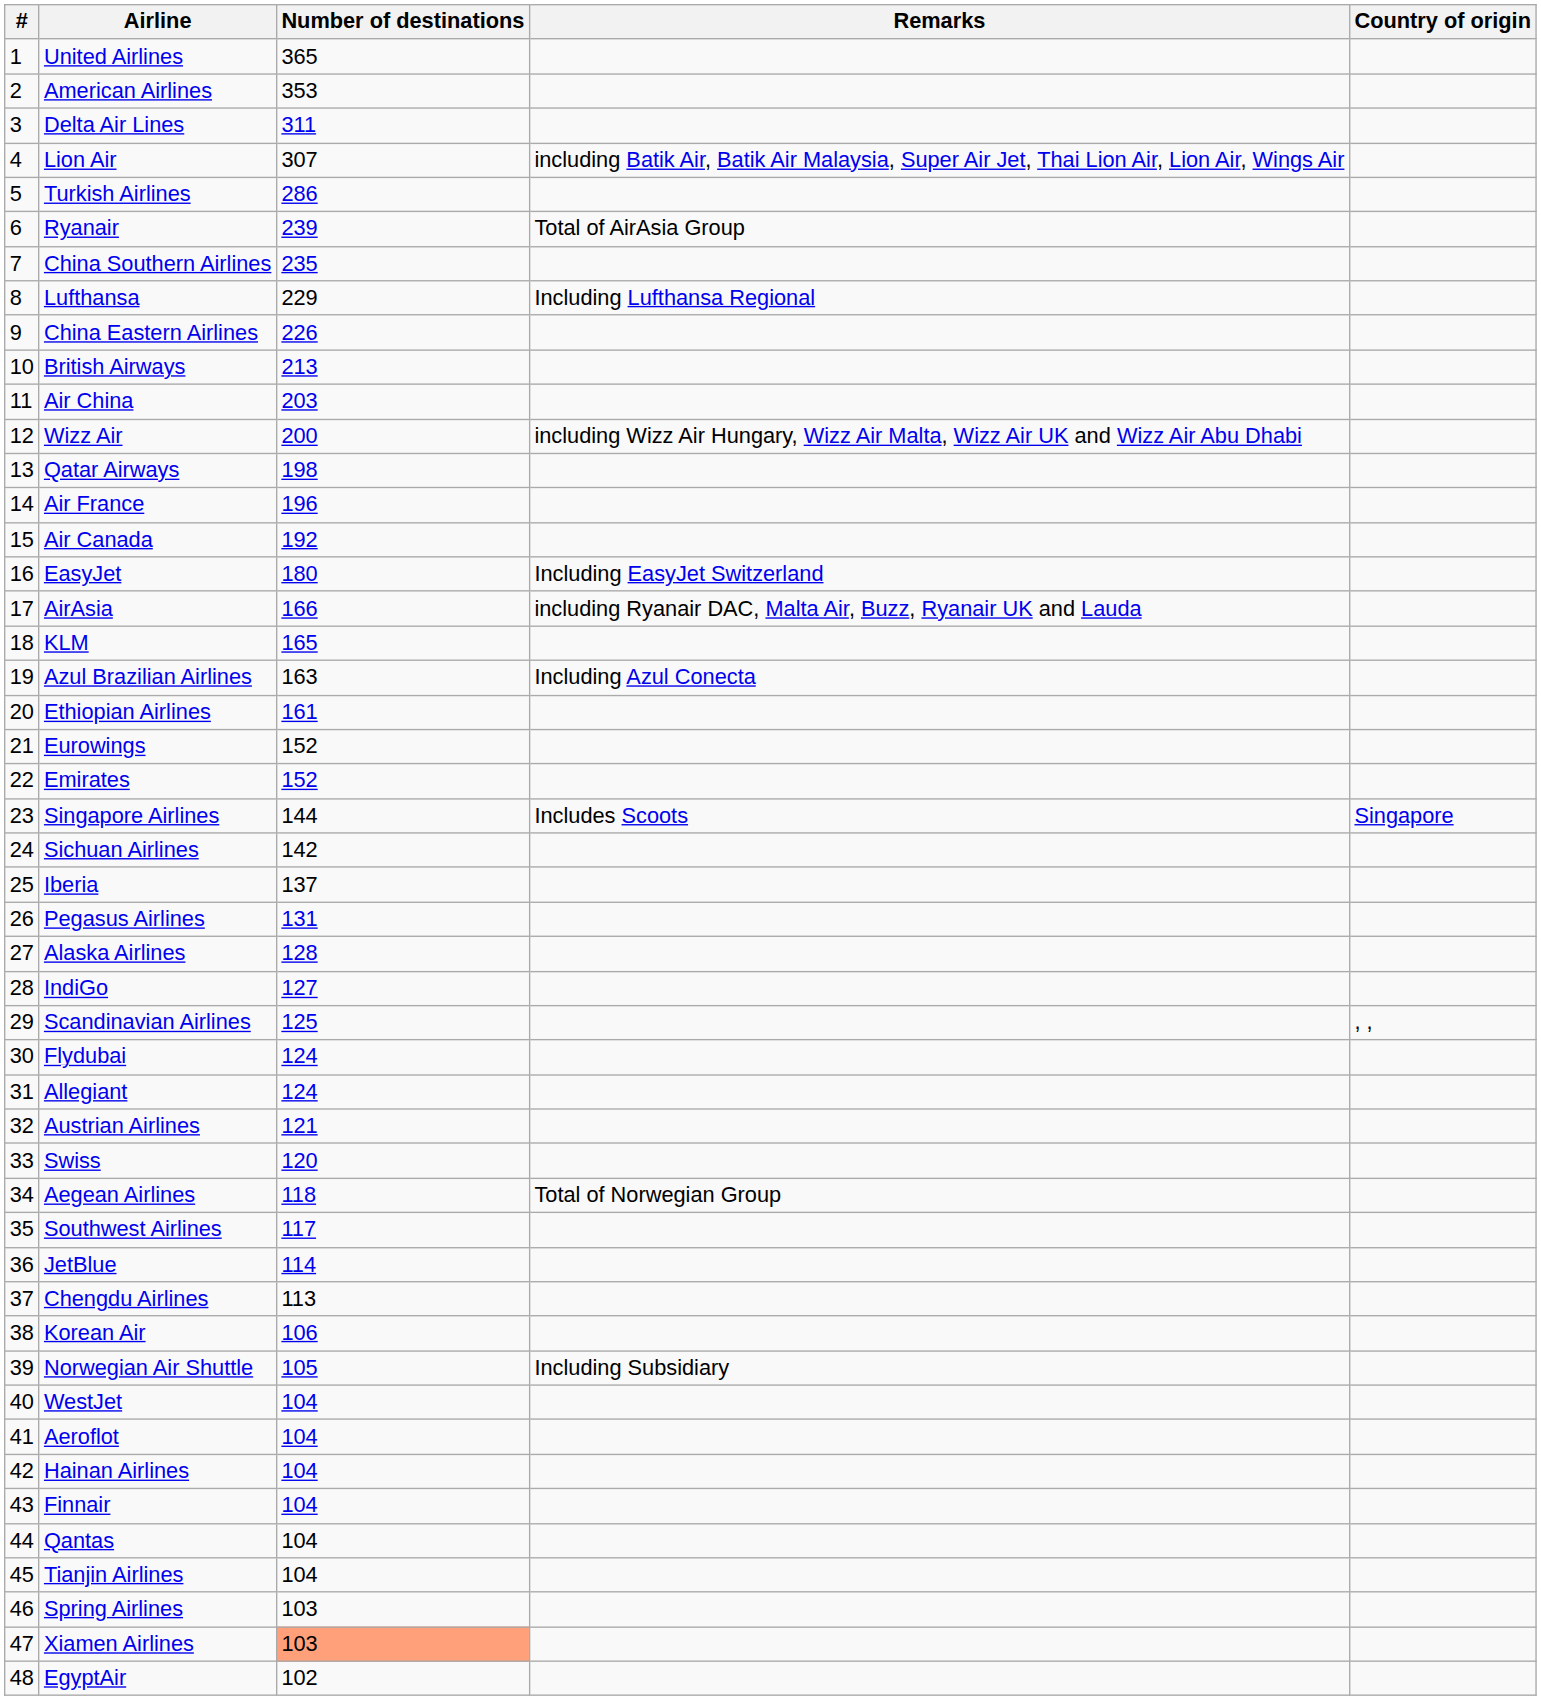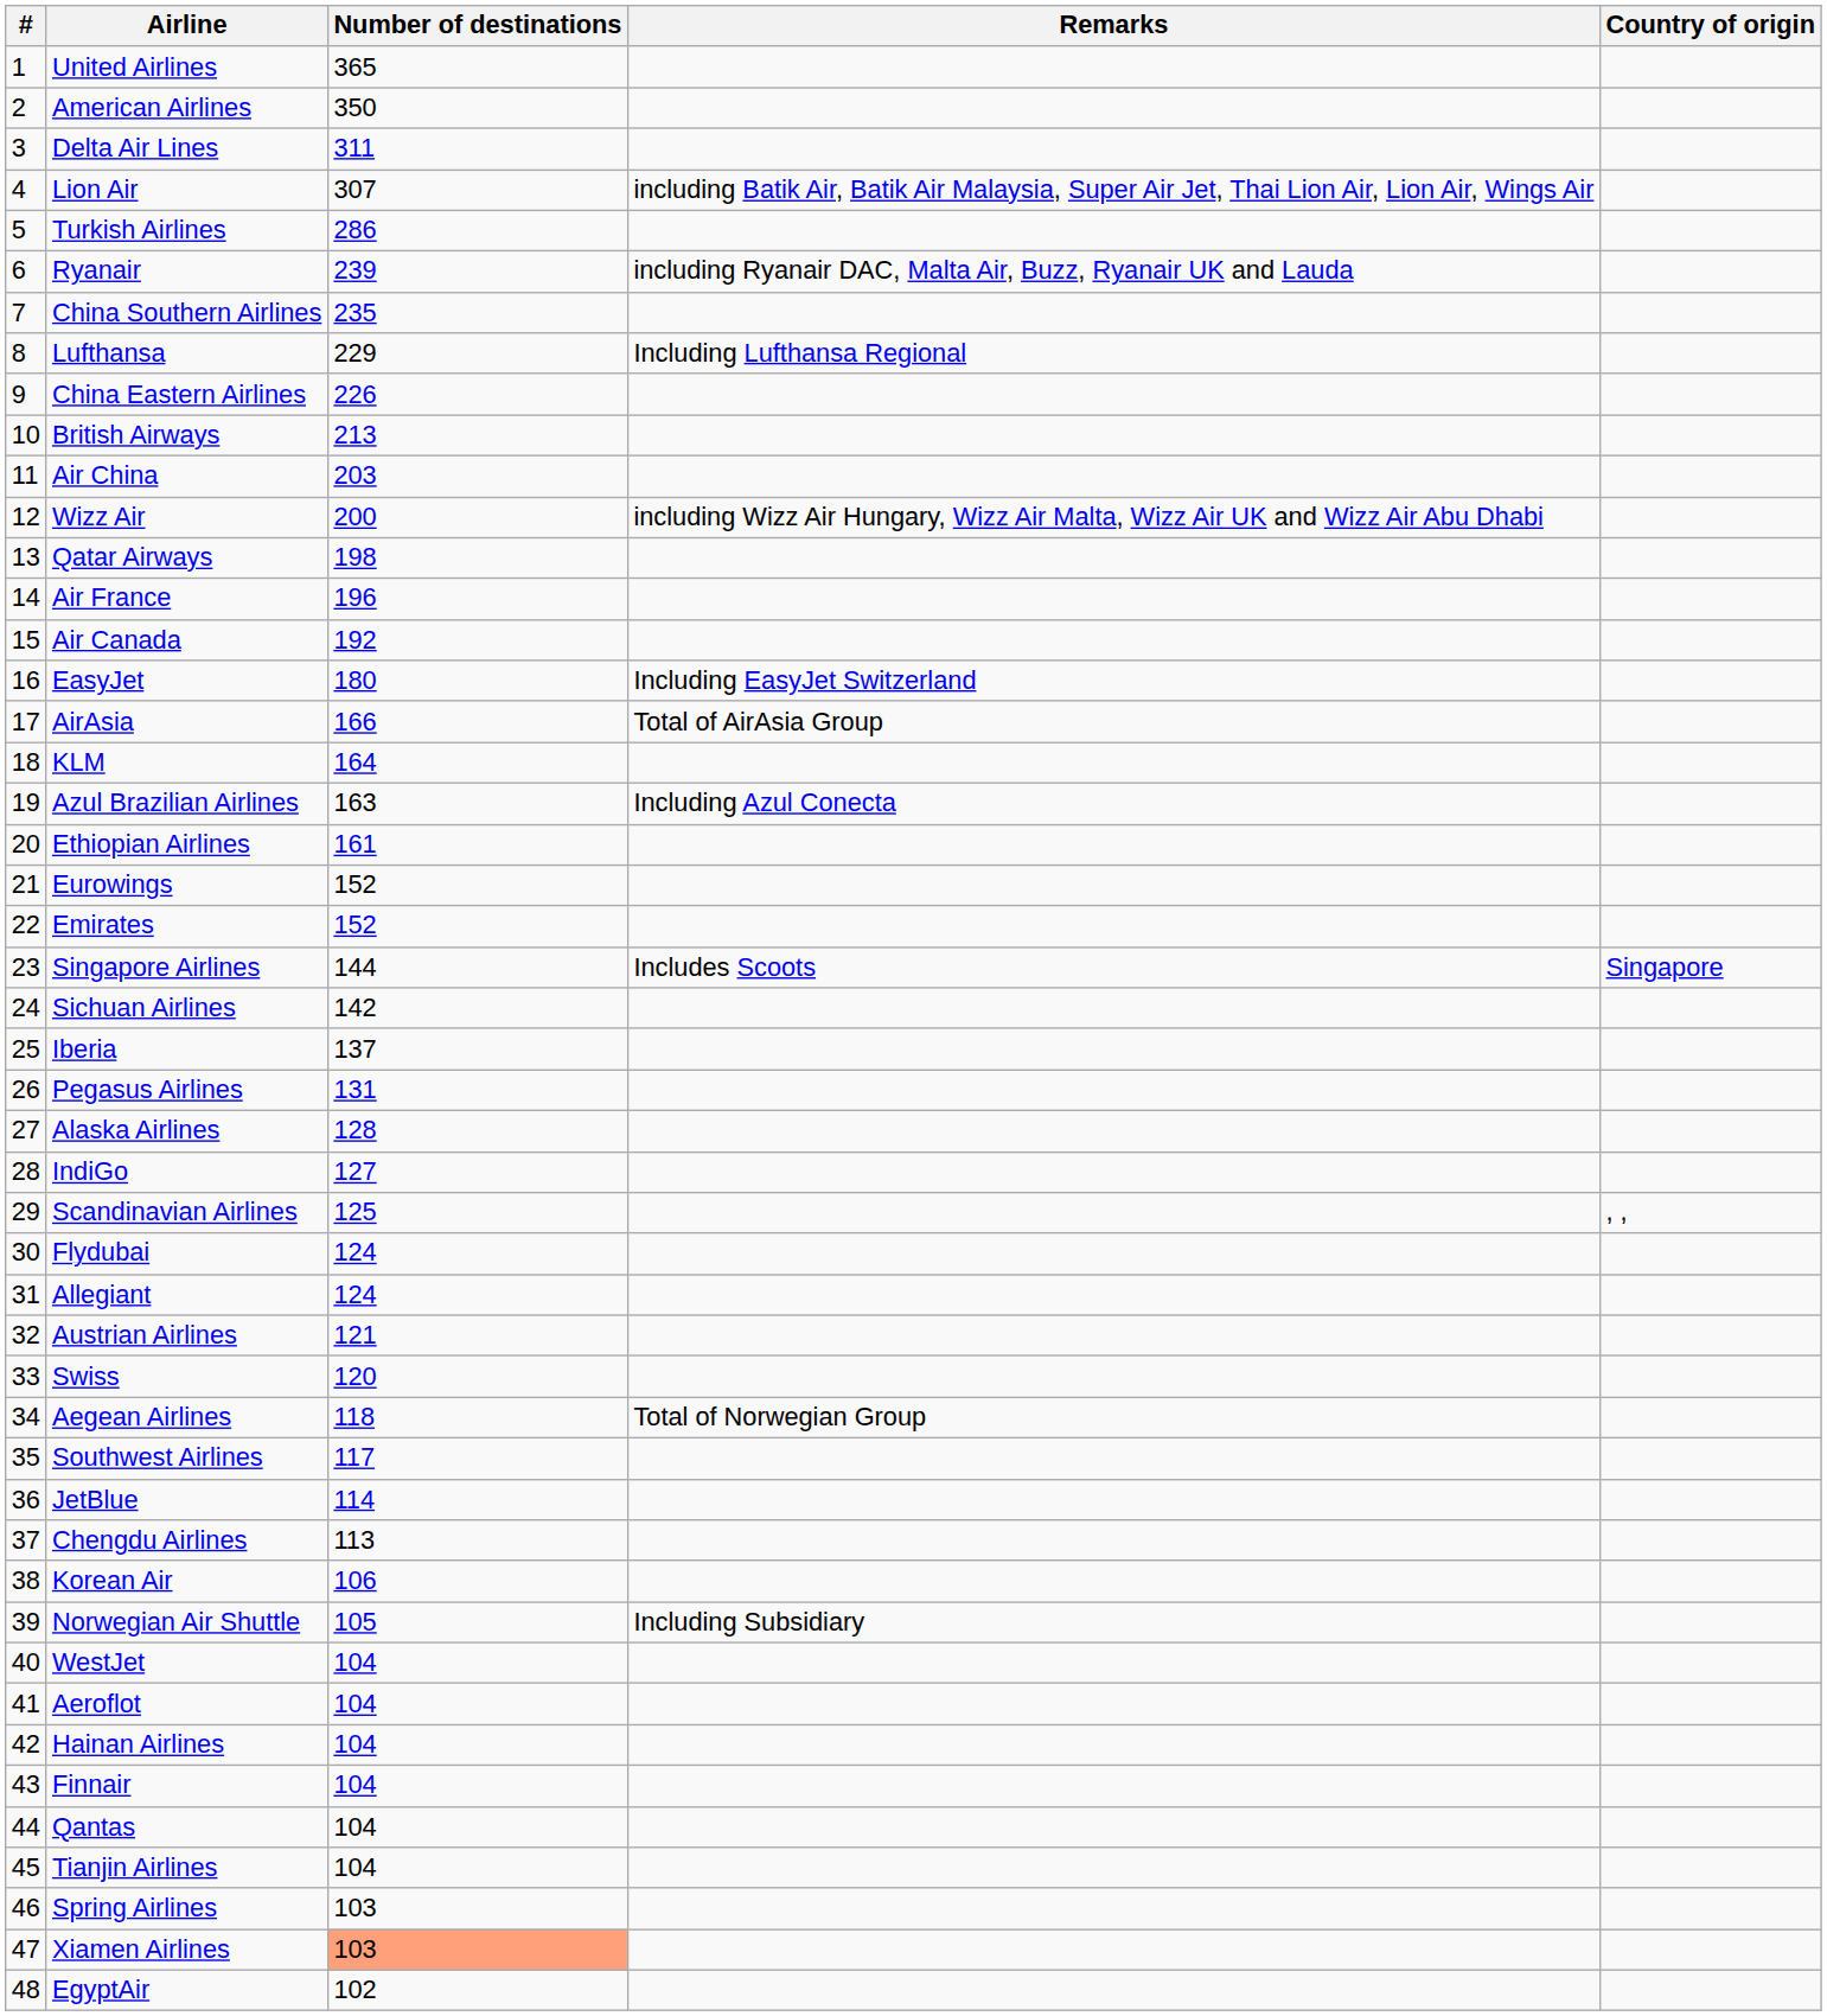 <table class="wikitable sortable">
 <tr>
 <th>#</th>
 <th>Airline</th>
 <th>Number of destinations</th>
 <th>Remarks</th>
 <th>Country of origin</th>
 </tr>
 <tr>
 <td>1</td>
 <td><a href='#'>United Airlines</a></td>
 <td>365</td>
 <td></td>
 <td></td>
 </tr>
 <tr>
 <td>2</td>
 <td><a href='#'>American Airlines</a></td>
-<td>353</td>
+<td>350</td>
 <td></td>
 <td></td>
 </tr>
 <tr>
 <td>3</td>
 <td><a href='#'>Delta Air Lines</a></td>
 <td><a href='#'>311</a></td>
 <td></td>
 <td></td>
 </tr>
 <tr>
 <td>4</td>
 <td><a href='#'>Lion Air</a></td>
 <td>307</td>
 <td>including <a href='#'>Batik Air</a>, <a href='#'>Batik Air Malaysia</a>, <a href='#'>Super Air Jet</a>, <a href='#'>Thai Lion Air</a>, <a href='#'>Lion Air</a>, <a href='#'>Wings Air</a></td>
 <td></td>
 </tr>
 <tr>
 <td>5</td>
 <td><a href='#'>Turkish Airlines</a></td>
 <td><a href='#'>286</a></td>
 <td></td>
 <td></td>
 </tr>
 <tr>
 <td>6</td>
 <td><a href='#'>Ryanair</a></td>
 <td><a href='#'>239</a></td>
-<td>Total of AirAsia Group</td>
+<td>including Ryanair DAC, <a href='#'>Malta Air</a>, <a href='#'>Buzz</a>, <a href='#'>Ryanair UK</a> and <a href='#'>Lauda</a></td>
 <td></td>
 </tr>
 <tr>
 <td>7</td>
 <td><a href='#'>China Southern Airlines</a></td>
 <td><a href='#'>235</a></td>
 <td></td>
 <td></td>
 </tr>
 <tr>
 <td>8</td>
 <td><a href='#'>Lufthansa</a></td>
 <td>229</td>
 <td>Including <a href='#'>Lufthansa Regional</a></td>
 <td></td>
 </tr>
 <tr>
 <td>9</td>
 <td><a href='#'>China Eastern Airlines</a></td>
 <td><a href='#'>226</a></td>
 <td></td>
 <td></td>
 </tr>
 <tr>
 <td>10</td>
 <td><a href='#'>British Airways</a></td>
 <td><a href='#'>213</a></td>
 <td></td>
 <td></td>
 </tr>
 <tr>
 <td>11</td>
 <td><a href='#'>Air China</a></td>
 <td><a href='#'>203</a></td>
 <td></td>
 <td></td>
 </tr>
 <tr>
 <td>12</td>
 <td><a href='#'>Wizz Air</a></td>
 <td><a href='#'>200</a></td>
 <td>including Wizz Air Hungary, <a href='#'>Wizz Air Malta</a>, <a href='#'>Wizz Air UK</a> and <a href='#'>Wizz Air Abu Dhabi</a></td>
 <td></td>
 </tr>
 <tr>
 <td>13</td>
 <td><a href='#'>Qatar Airways</a></td>
 <td><a href='#'>198</a></td>
 <td></td>
 <td></td>
 </tr>
 <tr>
 <td>14</td>
 <td><a href='#'>Air France</a></td>
 <td><a href='#'>196</a></td>
 <td></td>
 <td></td>
 </tr>
 <tr>
 <td>15</td>
 <td><a href='#'>Air Canada</a></td>
 <td><a href='#'>192</a></td>
 <td></td>
 <td></td>
 </tr>
 <tr>
 <td>16</td>
 <td><a href='#'>EasyJet</a></td>
 <td><a href='#'>180</a></td>
 <td>Including <a href='#'>EasyJet Switzerland</a></td>
 <td></td>
 </tr>
 <tr>
 <td>17</td>
 <td><a href='#'>AirAsia</a></td>
 <td><a href='#'>166</a></td>
-<td>including Ryanair DAC, <a href='#'>Malta Air</a>, <a href='#'>Buzz</a>, <a href='#'>Ryanair UK</a> and <a href='#'>Lauda</a></td>
+<td>Total of AirAsia Group</td>
 <td></td>
 </tr>
 <tr>
 <td>18</td>
 <td><a href='#'>KLM</a></td>
-<td><a href='#'>165</a></td>
+<td><a href='#'>164</a></td>
 <td></td>
 <td></td>
 </tr>
 <tr>
 <td>19</td>
 <td><a href='#'>Azul Brazilian Airlines</a></td>
 <td>163</td>
 <td>Including <a href='#'>Azul Conecta</a></td>
 <td></td>
 </tr>
 <tr>
 <td>20</td>
 <td><a href='#'>Ethiopian Airlines</a></td>
 <td><a href='#'>161</a></td>
 <td></td>
 <td></td>
 </tr>
 <tr>
 <td>21</td>
 <td><a href='#'>Eurowings</a></td>
 <td>152</td>
 <td></td>
 <td></td>
 </tr>
 <tr>
 <td>22</td>
 <td><a href='#'>Emirates</a></td>
 <td><a href='#'>152</a></td>
 <td></td>
 <td></td>
 </tr>
 <tr>
 <td>23</td>
 <td><a href='#'>Singapore Airlines</a></td>
 <td>144</td>
 <td>Includes <a href='#'>Scoots</a></td>
 <td> <a href='#'>Singapore</a></td>
 </tr>
 <tr>
 <td>24</td>
 <td><a href='#'>Sichuan Airlines</a></td>
 <td>142</td>
 <td></td>
 <td></td>
 </tr>
 <tr>
 <td>25</td>
 <td><a href='#'>Iberia</a></td>
 <td>137</td>
 <td></td>
 <td></td>
 </tr>
 <tr>
 <td>26</td>
 <td><a href='#'>Pegasus Airlines</a></td>
 <td><a href='#'>131</a></td>
 <td></td>
 <td></td>
 </tr>
 <tr>
 <td>27</td>
 <td><a href='#'>Alaska Airlines</a></td>
 <td><a href='#'>128</a></td>
 <td></td>
 <td></td>
 </tr>
 <tr>
 <td>28</td>
 <td><a href='#'>IndiGo</a></td>
 <td><a href='#'>127</a></td>
 <td></td>
 <td></td>
 </tr>
 <tr>
 <td>29</td>
 <td><a href='#'>Scandinavian Airlines</a></td>
 <td><a href='#'>125</a></td>
 <td></td>
 <td>, , </td>
 </tr>
 <tr>
 <td>30</td>
 <td><a href='#'>Flydubai</a></td>
 <td><a href='#'>124</a></td>
 <td></td>
 <td></td>
 </tr>
 <tr>
 <td>31</td>
 <td><a href='#'>Allegiant</a></td>
 <td><a href='#'>124</a></td>
 <td></td>
 <td></td>
 </tr>
 <tr>
 <td>32</td>
 <td><a href='#'>Austrian Airlines</a></td>
 <td><a href='#'>121</a></td>
 <td></td>
 <td></td>
 </tr>
 <tr>
 <td>33</td>
 <td><a href='#'>Swiss</a></td>
 <td><a href='#'>120</a></td>
 <td></td>
 <td></td>
 </tr>
 <tr>
 <td>34</td>
 <td><a href='#'>Aegean Airlines</a></td>
 <td><a href='#'>118</a></td>
 <td>Total of Norwegian Group</td>
 <td></td>
 </tr>
 <tr>
 <td>35</td>
 <td><a href='#'>Southwest Airlines</a></td>
 <td><a href='#'>117</a></td>
 <td></td>
 <td></td>
 </tr>
 <tr>
 <td>36</td>
 <td><a href='#'>JetBlue</a></td>
 <td><a href='#'>114</a></td>
 <td></td>
 <td></td>
 </tr>
 <tr>
 <td>37</td>
 <td><a href='#'>Chengdu Airlines</a></td>
 <td>113</td>
 <td></td>
 <td></td>
 </tr>
 <tr>
 <td>38</td>
 <td><a href='#'>Korean Air</a></td>
 <td><a href='#'>106</a></td>
 <td></td>
 <td></td>
 </tr>
 <tr>
 <td>39</td>
 <td><a href='#'>Norwegian Air Shuttle</a></td>
 <td><a href='#'>105</a></td>
 <td>Including Subsidiary</td>
 <td></td>
 </tr>
 <tr>
 <td>40</td>
 <td><a href='#'>WestJet</a></td>
 <td><a href='#'>104</a></td>
 <td></td>
 <td></td>
 </tr>
 <tr>
 <td>41</td>
 <td><a href='#'>Aeroflot</a></td>
 <td><a href='#'>104</a></td>
 <td></td>
 <td></td>
 </tr>
 <tr>
 <td>42</td>
 <td><a href='#'>Hainan Airlines</a></td>
 <td><a href='#'>104</a></td>
 <td></td>
 <td></td>
 </tr>
 <tr>
 <td>43</td>
 <td><a href='#'>Finnair</a></td>
 <td><a href='#'>104</a></td>
 <td></td>
 <td></td>
 </tr>
 <tr>
 <td>44</td>
 <td><a href='#'>Qantas</a></td>
 <td>104</td>
 <td></td>
 <td></td>
 </tr>
 <tr>
 <td>45</td>
 <td><a href='#'>Tianjin Airlines</a></td>
 <td>104</td>
 <td></td>
 <td></td>
 </tr>
 <tr>
 <td>46</td>
 <td><a href='#'>Spring Airlines</a></td>
 <td>103</td>
 <td></td>
 <td></td>
 </tr>
 <tr>
 <td>47</td>
 <td><a href='#'>Xiamen Airlines</a></td>
 <td style="background: lightsalmon;">103</td>
 <td></td>
 <td></td>
 </tr>
 <tr>
 <td>48</td>
 <td><a href='#'>EgyptAir</a></td>
 <td>102</td>
 <td></td>
 <td></td>
 </tr>
 </table>
